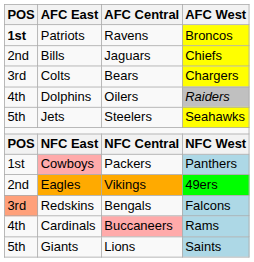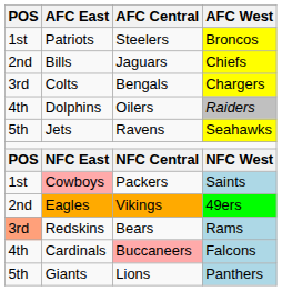 <table class="wikitable">
 <tr>
 <th>POS</th>
 <th>AFC East</th>
 <th>AFC Central</th>
 <th>AFC West</th>
 </tr>
 <tr>
-<td><strong>1st</strong></td>
+<td>1st</td>
 <td>Patriots</td>
-<td>Ravens</td>
+<td>Steelers</td>
 <td style="background-color:#ffff00">Broncos</td>
 </tr>
 <tr>
 <td>2nd</td>
 <td>Bills</td>
 <td>Jaguars</td>
 <td style="background-color:#ffff00">Chiefs</td>
 </tr>
 <tr>
 <td>3rd</td>
 <td>Colts</td>
-<td>Bears</td>
+<td>Bengals</td>
 <td style="background-color:#ffff00">Chargers</td>
 </tr>
 <tr>
 <td>4th</td>
 <td>Dolphins</td>
 <td>Oilers</td>
 <td style="background-color:silver"><em>Raiders</em></td>
 </tr>
 <tr>
 <td>5th</td>
 <td>Jets</td>
-<td>Steelers</td>
+<td>Ravens</td>
 <td style="background-color:#ffff00">Seahawks</td>
 </tr>
 <tr>
 <td colspan=4></td>
 </tr>
 <tr>
 <th>POS</th>
 <th>NFC East</th>
 <th>NFC Central</th>
 <th>NFC West</th>
 </tr>
 <tr>
 <td>1st</td>
 <td style="background-color:#ffaaaa">Cowboys</td>
 <td>Packers</td>
-<td style="background-color:#add8e6">Panthers</td>
+<td style="background-color:#add8e6">Saints</td>
 </tr>
 <tr>
 <td>2nd</td>
 <td style="background-color:#ffaa00">Eagles</td>
 <td style="background-color:#ffaa00">Vikings</td>
 <td style="background-color:#00ff00">49ers</td>
 </tr>
 <tr>
 <td style="background: lightsalmon;">3rd</td>
 <td>Redskins</td>
-<td>Bengals</td>
-<td style="background-color:#add8e6">Falcons</td>
+<td>Bears</td>
+<td style="background-color:#add8e6">Rams</td>
 </tr>
 <tr>
 <td>4th</td>
 <td>Cardinals</td>
 <td style="background-color:#ffaaaa">Buccaneers</td>
-<td style="background-color:#add8e6">Rams</td>
+<td style="background-color:#add8e6">Falcons</td>
 </tr>
 <tr>
 <td>5th</td>
 <td>Giants</td>
 <td>Lions</td>
-<td style="background-color:#add8e6">Saints</td>
+<td style="background-color:#add8e6">Panthers</td>
 </tr>
 </table>
